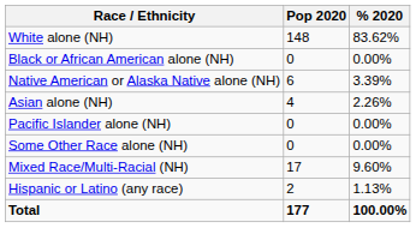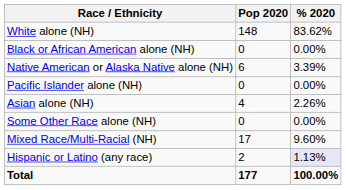 <table class="wikitable">
 <tr>
 <th>Race / Ethnicity</th>
 <th>Pop 2020</th>
 <th>% 2020</th>
 </tr>
 <tr>
 <td><a href='#'>White</a> alone (NH)</td>
 <td>148</td>
 <td>83.62%</td>
 </tr>
 <tr>
 <td><a href='#'>Black or African American</a> alone (NH)</td>
 <td>0</td>
 <td>0.00%</td>
 </tr>
 <tr>
 <td><a href='#'>Native American</a> or <a href='#'>Alaska Native</a> alone (NH)</td>
 <td>6</td>
 <td>3.39%</td>
 </tr>
 <tr>
+<td><a href='#'>Pacific Islander</a> alone (NH)</td>
+<td>0</td>
+<td>0.00%</td>
+</tr>
+<tr>
 <td><a href='#'>Asian</a> alone (NH)</td>
 <td>4</td>
 <td>2.26%</td>
-</tr>
-<tr>
-<td><a href='#'>Pacific Islander</a> alone (NH)</td>
-<td>0</td>
-<td>0.00%</td>
 </tr>
 <tr>
 <td><a href='#'>Some Other Race</a> alone (NH)</td>
 <td>0</td>
 <td>0.00%</td>
 </tr>
 <tr>
 <td><a href='#'>Mixed Race/Multi-Racial</a> (NH)</td>
 <td>17</td>
 <td>9.60%</td>
 </tr>
 <tr>
 <td><a href='#'>Hispanic or Latino</a> (any race)</td>
 <td>2</td>
-<td>1.13%</td>
+<td style="background: lavender;">1.13%</td>
 </tr>
 <tr>
 <td><strong>Total</strong></td>
 <td><strong>177</strong></td>
 <td><strong>100.00%</strong></td>
 </tr>
 </table>
